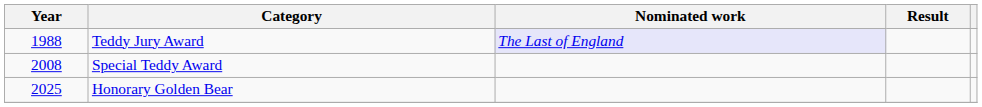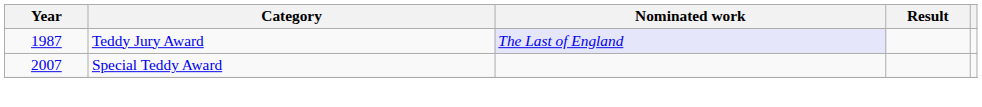 <table class=wikitable>
 <tr>
 <th scope="col" style="width:5em;">Year</th>
 <th scope="col" style="width:26em;">Category</th>
 <th scope="col" style="width:25em;">Nominated work</th>
 <th scope="col" style="width:5em;">Result</th>
 <th></th>
 </tr>
 <tr>
-<td style="text-align:center;"><a href='#'>1988</a></td>
+<td style="text-align:center;"><a href='#'>1987</a></td>
 <td><a href='#'>Teddy Jury Award</a></td>
 <td style="background: lavender;"><em><a href='#'>The Last of England</a></em></td>
 <td></td>
 <td style="text-align:center;"></td>
 </tr>
 <tr>
-<td style="text-align:center;"><a href='#'>2008</a></td>
+<td style="text-align:center;"><a href='#'>2007</a></td>
 <td><a href='#'>Special Teddy Award</a></td>
-<td></td>
-<td></td>
-<td style="text-align:center;"></td>
-</tr>
-<tr>
-<td style="text-align:center;"><a href='#'>2025</a></td>
-<td><a href='#'>Honorary Golden Bear</a></td>
 <td></td>
 <td></td>
 <td style="text-align:center;"></td>
 </tr>
 <tr>
 </tr>
 </table>
